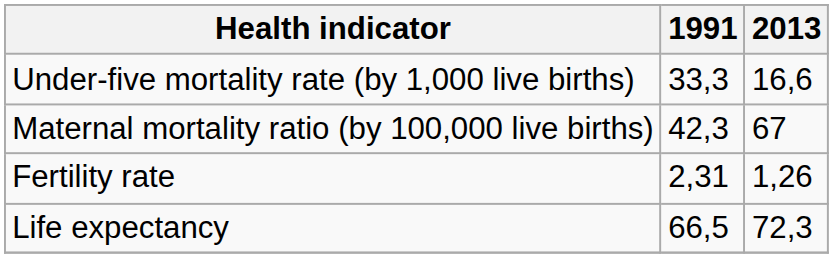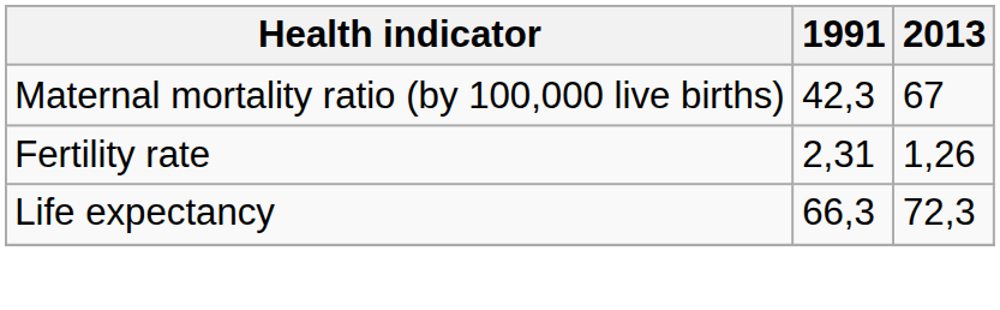 <table class="wikitable">
 <tr>
 <th>Health indicator</th>
 <th>1991</th>
 <th>2013</th>
-</tr>
-<tr>
-<td>Under-five mortality rate (by 1,000 live births)</td>
-<td>33,3</td>
-<td>16,6</td>
 </tr>
 <tr>
 <td>Maternal mortality ratio (by 100,000 live births)</td>
 <td>42,3</td>
 <td>67</td>
 </tr>
 <tr>
 <td>Fertility rate</td>
 <td>2,31</td>
 <td>1,26</td>
 </tr>
 <tr>
 <td>Life expectancy</td>
-<td>66,5</td>
+<td>66,3</td>
 <td>72,3</td>
 </tr>
 <tr>
 </tr>
 </table>
